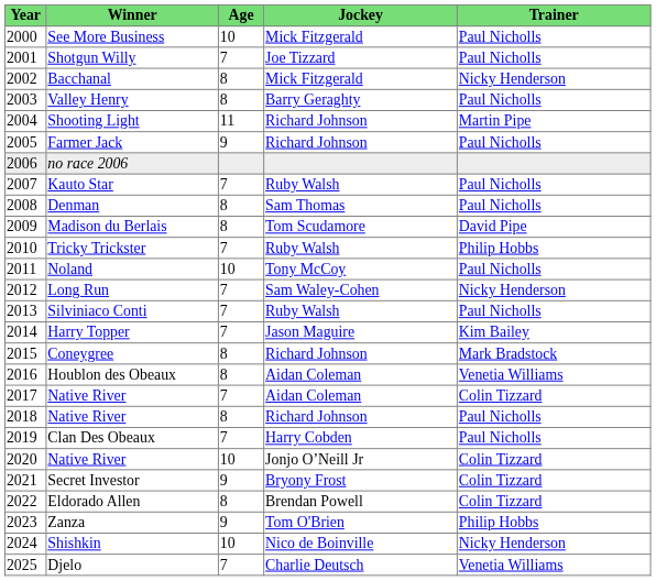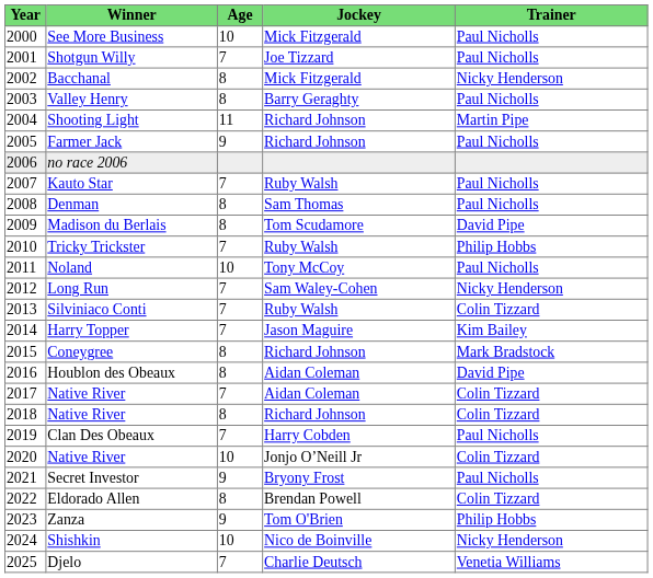 <table class = "sortable" | border="1" style="border-collapse: collapse; font-size:90%">
 <tr bgcolor="#77dd77" align="center">
 <th width="36px"><strong>Year</strong><br></th>
 <th width="160px"><strong>Winner</strong><br></th>
 <th width="40px"><strong>Age</strong><br></th>
 <th width="180px"><strong>Jockey</strong><br></th>
 <th width="180px"><strong>Trainer</strong><br></th>
 </tr>
 <tr>
 <td>2000</td>
 <td><a href='#'>See More Business</a></td>
 <td>10</td>
 <td><a href='#'>Mick Fitzgerald</a></td>
 <td><a href='#'>Paul Nicholls</a></td>
 </tr>
 <tr>
 <td>2001</td>
 <td><a href='#'>Shotgun Willy</a></td>
 <td>7</td>
 <td><a href='#'>Joe Tizzard</a></td>
 <td><a href='#'>Paul Nicholls</a></td>
 </tr>
 <tr>
 <td>2002</td>
 <td><a href='#'>Bacchanal</a></td>
 <td>8</td>
 <td><a href='#'>Mick Fitzgerald</a></td>
 <td><a href='#'>Nicky Henderson</a></td>
 </tr>
 <tr>
 <td>2003</td>
 <td><a href='#'>Valley Henry</a></td>
 <td>8</td>
 <td><a href='#'>Barry Geraghty</a></td>
 <td><a href='#'>Paul Nicholls</a></td>
 </tr>
 <tr>
 <td>2004</td>
 <td><a href='#'>Shooting Light</a></td>
 <td>11</td>
 <td><a href='#'>Richard Johnson</a></td>
 <td><a href='#'>Martin Pipe</a></td>
 </tr>
 <tr>
 <td>2005</td>
 <td><a href='#'>Farmer Jack</a></td>
 <td>9</td>
 <td><a href='#'>Richard Johnson</a></td>
 <td><a href='#'>Paul Nicholls</a></td>
 </tr>
 <tr bgcolor="#eeeeee">
 <td><span>2006</span></td>
 <td><em>no race 2006</em> </td>
 <td></td>
 <td></td>
 <td></td>
 </tr>
 <tr>
 <td>2007</td>
 <td><a href='#'>Kauto Star</a></td>
 <td>7</td>
 <td><a href='#'>Ruby Walsh</a></td>
 <td><a href='#'>Paul Nicholls</a></td>
 </tr>
 <tr>
 <td>2008</td>
 <td><a href='#'>Denman</a></td>
 <td>8</td>
 <td><a href='#'>Sam Thomas</a></td>
 <td><a href='#'>Paul Nicholls</a></td>
 </tr>
 <tr>
 <td>2009</td>
 <td><a href='#'>Madison du Berlais</a> </td>
 <td>8</td>
 <td><a href='#'>Tom Scudamore</a></td>
 <td><a href='#'>David Pipe</a></td>
 </tr>
 <tr>
 <td>2010</td>
 <td><a href='#'>Tricky Trickster</a></td>
 <td>7</td>
 <td><a href='#'>Ruby Walsh</a></td>
 <td><a href='#'>Philip Hobbs</a></td>
 </tr>
 <tr>
 <td>2011</td>
 <td><a href='#'>Noland</a></td>
 <td>10</td>
 <td><a href='#'>Tony McCoy</a></td>
 <td><a href='#'>Paul Nicholls</a></td>
 </tr>
 <tr>
 <td>2012</td>
 <td><a href='#'>Long Run</a></td>
 <td>7</td>
 <td><a href='#'>Sam Waley-Cohen</a></td>
 <td><a href='#'>Nicky Henderson</a></td>
 </tr>
 <tr>
 <td>2013</td>
 <td><a href='#'>Silviniaco Conti</a></td>
 <td>7</td>
 <td><a href='#'>Ruby Walsh</a></td>
-<td><a href='#'>Paul Nicholls</a></td>
+<td><a href='#'>Colin Tizzard</a></td>
 </tr>
 <tr>
 <td>2014</td>
 <td><a href='#'>Harry Topper</a></td>
 <td>7</td>
 <td><a href='#'>Jason Maguire</a></td>
 <td><a href='#'>Kim Bailey</a></td>
 </tr>
 <tr>
 <td>2015</td>
 <td><a href='#'>Coneygree</a></td>
 <td>8</td>
 <td><a href='#'>Richard Johnson</a></td>
 <td><a href='#'>Mark Bradstock</a></td>
 </tr>
 <tr>
 <td>2016</td>
 <td>Houblon des Obeaux</td>
 <td>8</td>
 <td><a href='#'>Aidan Coleman</a></td>
-<td><a href='#'>Venetia Williams</a></td>
+<td><a href='#'>David Pipe</a></td>
 </tr>
 <tr>
 <td>2017</td>
 <td><a href='#'>Native River</a></td>
 <td>7</td>
 <td><a href='#'>Aidan Coleman</a></td>
 <td><a href='#'>Colin Tizzard</a></td>
 </tr>
 <tr>
 <td>2018</td>
 <td><a href='#'>Native River</a></td>
 <td>8</td>
 <td><a href='#'>Richard Johnson</a></td>
-<td><a href='#'>Paul Nicholls</a></td>
+<td><a href='#'>Colin Tizzard</a></td>
 </tr>
 <tr>
 <td>2019</td>
 <td>Clan Des Obeaux</td>
 <td>7</td>
 <td><a href='#'>Harry Cobden</a></td>
 <td><a href='#'>Paul Nicholls</a></td>
 </tr>
 <tr>
 <td>2020</td>
 <td><a href='#'>Native River</a></td>
 <td>10</td>
 <td>Jonjo O’Neill Jr</td>
 <td><a href='#'>Colin Tizzard</a></td>
 </tr>
 <tr>
 <td>2021</td>
 <td>Secret Investor</td>
 <td>9</td>
 <td><a href='#'>Bryony Frost</a></td>
-<td><a href='#'>Colin Tizzard</a></td>
+<td><a href='#'>Paul Nicholls</a></td>
 </tr>
 <tr>
 <td>2022</td>
 <td>Eldorado Allen</td>
 <td>8</td>
 <td>Brendan Powell</td>
 <td><a href='#'>Colin Tizzard</a></td>
 </tr>
 <tr>
 <td>2023</td>
 <td>Zanza</td>
 <td>9</td>
 <td><a href='#'>Tom O'Brien</a></td>
 <td><a href='#'>Philip Hobbs</a></td>
 </tr>
 <tr>
 <td>2024</td>
 <td><a href='#'>Shishkin</a></td>
 <td>10</td>
 <td><a href='#'>Nico de Boinville</a></td>
 <td><a href='#'>Nicky Henderson</a></td>
 </tr>
 <tr>
 <td>2025</td>
 <td>Djelo</td>
 <td>7</td>
 <td><a href='#'>Charlie Deutsch</a></td>
 <td><a href='#'>Venetia Williams</a></td>
 </tr>
 </table>
